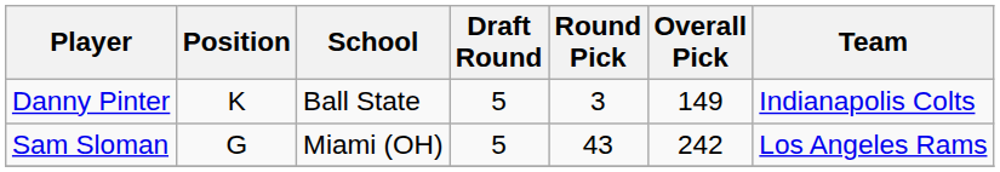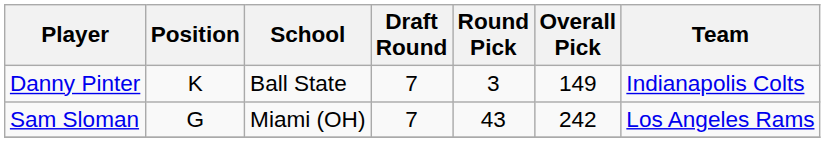 <table class="wikitable sortable" border="1">
 <tr>
 <th>Player</th>
 <th>Position</th>
 <th>School</th>
 <th>Draft<br>Round</th>
 <th>Round<br>Pick</th>
 <th>Overall<br>Pick</th>
 <th>Team</th>
 </tr>
 <tr>
 <td><a href='#'>Danny Pinter</a></td>
 <td align="center">K</td>
 <td style=>Ball State</td>
-<td align="center">5</td>
+<td align="center">7</td>
 <td align="center">3</td>
 <td align="center">149</td>
 <td><a href='#'>Indianapolis Colts</a></td>
 </tr>
 <tr>
 <td><a href='#'>Sam Sloman</a></td>
 <td align="center">G</td>
 <td style=>Miami (OH)</td>
-<td align="center">5</td>
+<td align="center">7</td>
 <td align="center">43</td>
 <td align="center">242</td>
 <td><a href='#'>Los Angeles Rams</a></td>
 </tr>
 <tr>
 </tr>
 </table>
